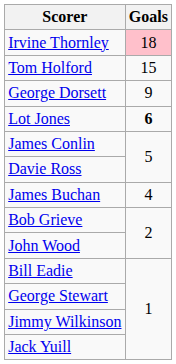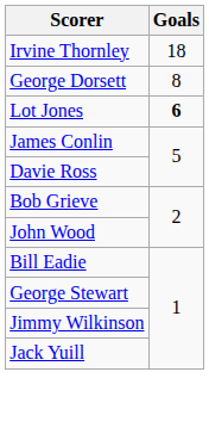 <table class="wikitable">
 <tr>
 <th>Scorer</th>
 <th>Goals</th>
 </tr>
 <tr>
 <td> <a href='#'>Irvine Thornley</a></td>
-<td align=center style="background: pink;">18</td>
-</tr>
-<tr>
-<td> <a href='#'>Tom Holford</a></td>
-<td align=center>15</td>
+<td align=center>18</td>
 </tr>
 <tr>
 <td> <a href='#'>George Dorsett</a></td>
-<td align=center>9</td>
+<td align=center>8</td>
 </tr>
 <tr>
 <td> <a href='#'>Lot Jones</a></td>
 <td align=center><strong>6</strong></td>
 </tr>
 <tr>
 <td> <a href='#'>James Conlin</a></td>
 <td rowspan="2" align=center>5</td>
 </tr>
 <tr>
 <td> <a href='#'>Davie Ross</a></td>
-</tr>
-<tr>
-<td> <a href='#'>James Buchan</a></td>
-<td align=center>4</td>
 </tr>
 <tr>
 <td> <a href='#'>Bob Grieve</a></td>
 <td rowspan="2" align=center>2</td>
 </tr>
 <tr>
 <td> <a href='#'>John Wood</a></td>
 </tr>
 <tr>
 <td> <a href='#'>Bill Eadie</a></td>
 <td rowspan="4" align=center>1</td>
 </tr>
 <tr>
 <td> <a href='#'>George Stewart</a></td>
 </tr>
 <tr>
 <td> <a href='#'>Jimmy Wilkinson</a></td>
 </tr>
 <tr>
 <td> <a href='#'>Jack Yuill</a></td>
 </tr>
 </table>
